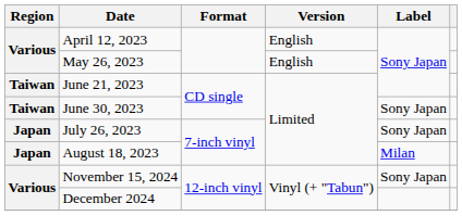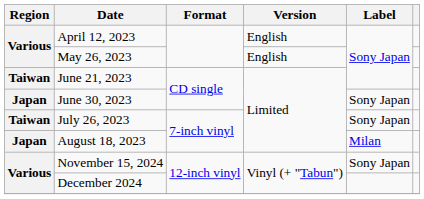 <table class="wikitable plainrowheaders">
 <tr>
 <th scope="col">Region</th>
 <th scope="col">Date</th>
 <th scope="col">Format</th>
 <th scope="col">Version</th>
 <th scope="col">Label</th>
 <th scope="col"></th>
 </tr>
 <tr>
 <th scope="row" rowspan="2">Various</th>
 <td>April 12, 2023</td>
 <td rowspan="2"></td>
 <td>English</td>
 <td rowspan="3"><a href='#'>Sony Japan</a></td>
 <td style="text-align:center"></td>
 </tr>
 <tr>
 <td>May 26, 2023</td>
 <td>English</td>
 <td style="text-align:center"></td>
 </tr>
 <tr>
 <th scope="row">Taiwan</th>
 <td>June 21, 2023</td>
 <td rowspan="2"><a href='#'>CD single</a></td>
 <td rowspan="4">Limited</td>
 <td style="text-align:center"></td>
 </tr>
 <tr>
-<th scope="row">Taiwan</th>
+<th scope="row">Japan</th>
 <td>June 30, 2023</td>
 <td>Sony Japan</td>
 <td style="text-align:center"></td>
 </tr>
 <tr>
-<th scope="row">Japan</th>
+<th scope="row">Taiwan</th>
 <td>July 26, 2023</td>
 <td rowspan="2"><a href='#'>7-inch vinyl</a></td>
 <td>Sony Japan</td>
 <td style="text-align:center"></td>
 </tr>
 <tr>
 <th scope="row">Japan</th>
 <td>August 18, 2023</td>
 <td><a href='#'>Milan</a></td>
 <td style="text-align:center"></td>
 </tr>
 <tr>
 <th scope="row" rowspan="2">Various</th>
 <td>November 15, 2024</td>
 <td rowspan="2"><a href='#'>12-inch vinyl</a></td>
 <td rowspan="2">Vinyl (+ "<a href='#'>Tabun</a>")</td>
 <td>Sony Japan</td>
 <td style="text-align:center"></td>
 </tr>
 <tr>
 <td>December 2024</td>
 <td></td>
 <td style="text-align:center"></td>
 </tr>
 <tr>
 </tr>
 </table>
